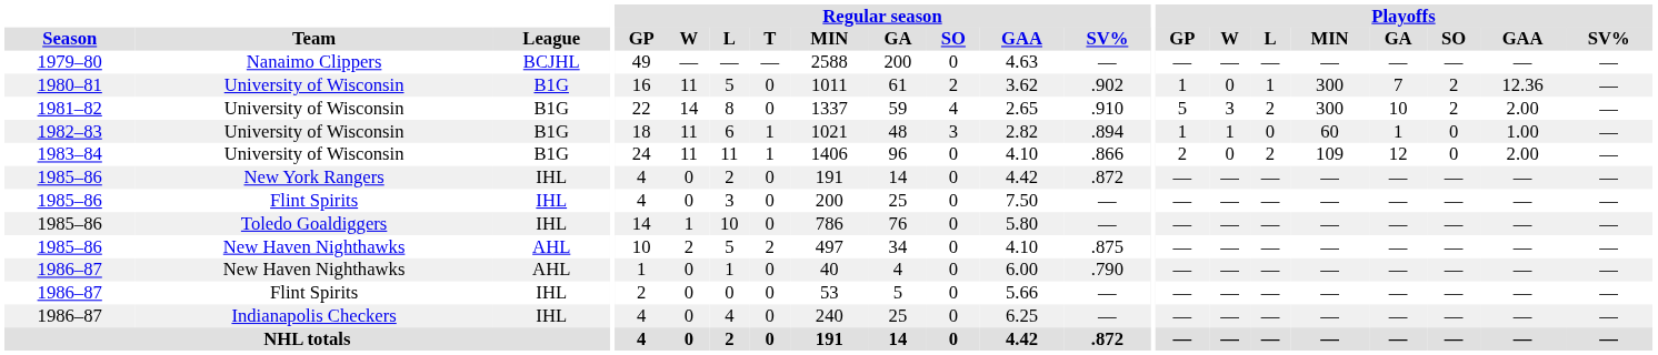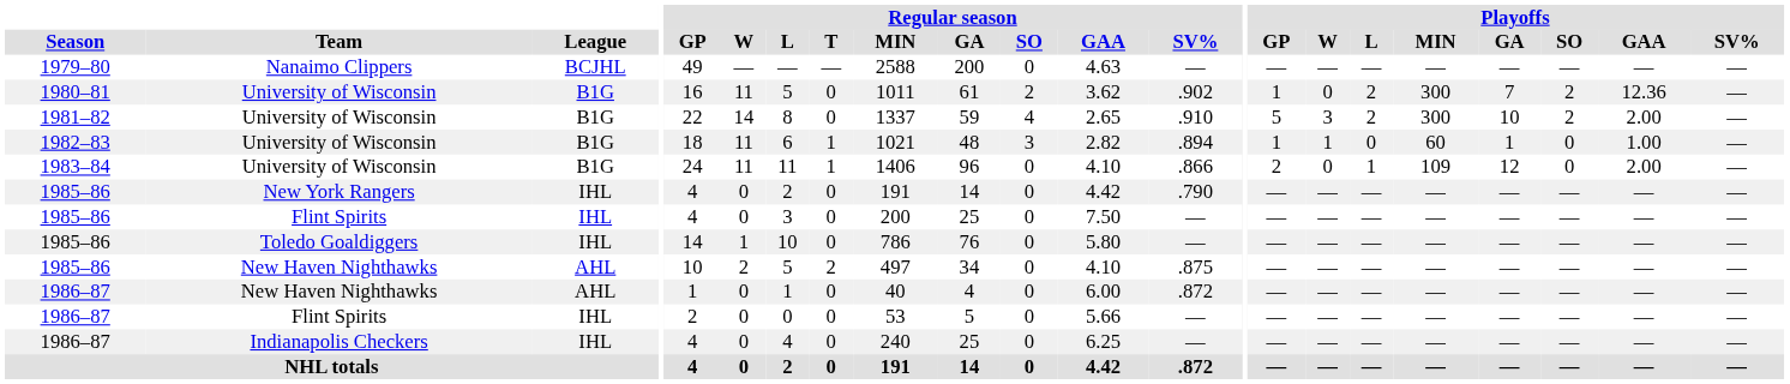 <table border="0" cellpadding="1" cellspacing="0" style="width:90%; text-align:center;">
 <tr bgcolor="#e0e0e0">
 <th colspan="3" bgcolor="#ffffff"></th>
 <th rowspan="99" bgcolor="#ffffff"></th>
 <th colspan="9" bgcolor="#e0e0e0"><a href='#'>Regular season</a></th>
 <th rowspan="99" bgcolor="#ffffff"></th>
 <th colspan="8" bgcolor="#e0e0e0"><a href='#'>Playoffs</a></th>
 </tr>
 <tr bgcolor="#e0e0e0">
 <th><a href='#'>Season</a></th>
 <th>Team</th>
 <th>League</th>
 <th>GP</th>
 <th>W</th>
 <th>L</th>
 <th>T</th>
 <th>MIN</th>
 <th>GA</th>
 <th><a href='#'>SO</a></th>
 <th><a href='#'>GAA</a></th>
 <th><a href='#'>SV%</a></th>
 <th>GP</th>
 <th>W</th>
 <th>L</th>
 <th>MIN</th>
 <th>GA</th>
 <th>SO</th>
 <th>GAA</th>
 <th>SV%</th>
 </tr>
 <tr>
 <td><a href='#'>1979–80</a></td>
 <td><a href='#'>Nanaimo Clippers</a></td>
 <td><a href='#'>BCJHL</a></td>
 <td>49</td>
 <td>—</td>
 <td>—</td>
 <td>—</td>
 <td>2588</td>
 <td>200</td>
 <td>0</td>
 <td>4.63</td>
 <td>—</td>
 <td>—</td>
 <td>—</td>
 <td>—</td>
 <td>—</td>
 <td>—</td>
 <td>—</td>
 <td>—</td>
 <td>—</td>
 </tr>
 <tr bgcolor="#f0f0f0">
 <td><a href='#'>1980–81</a></td>
 <td><a href='#'>University of Wisconsin</a></td>
 <td><a href='#'>B1G</a></td>
 <td>16</td>
 <td>11</td>
 <td>5</td>
 <td>0</td>
 <td>1011</td>
 <td>61</td>
 <td>2</td>
 <td>3.62</td>
 <td>.902</td>
 <td>1</td>
 <td>0</td>
-<td>1</td>
+<td>2</td>
 <td>300</td>
 <td>7</td>
 <td>2</td>
 <td>12.36</td>
 <td>—</td>
 </tr>
 <tr>
 <td><a href='#'>1981–82</a></td>
 <td>University of Wisconsin</td>
 <td>B1G</td>
 <td>22</td>
 <td>14</td>
 <td>8</td>
 <td>0</td>
 <td>1337</td>
 <td>59</td>
 <td>4</td>
 <td>2.65</td>
 <td>.910</td>
 <td>5</td>
 <td>3</td>
 <td>2</td>
 <td>300</td>
 <td>10</td>
 <td>2</td>
 <td>2.00</td>
 <td>—</td>
 </tr>
 <tr bgcolor="#f0f0f0">
 <td><a href='#'>1982–83</a></td>
 <td>University of Wisconsin</td>
 <td>B1G</td>
 <td>18</td>
 <td>11</td>
 <td>6</td>
 <td>1</td>
 <td>1021</td>
 <td>48</td>
 <td>3</td>
 <td>2.82</td>
 <td>.894</td>
 <td>1</td>
 <td>1</td>
 <td>0</td>
 <td>60</td>
 <td>1</td>
 <td>0</td>
 <td>1.00</td>
 <td>—</td>
 </tr>
 <tr>
 <td><a href='#'>1983–84</a></td>
 <td>University of Wisconsin</td>
 <td>B1G</td>
 <td>24</td>
 <td>11</td>
 <td>11</td>
 <td>1</td>
 <td>1406</td>
 <td>96</td>
 <td>0</td>
 <td>4.10</td>
 <td>.866</td>
 <td>2</td>
 <td>0</td>
-<td>2</td>
+<td>1</td>
 <td>109</td>
 <td>12</td>
 <td>0</td>
 <td>2.00</td>
 <td>—</td>
 </tr>
 <tr bgcolor="#f0f0f0">
 <td><a href='#'>1985–86</a></td>
 <td><a href='#'>New York Rangers</a></td>
 <td>IHL</td>
 <td>4</td>
 <td>0</td>
 <td>2</td>
 <td>0</td>
 <td>191</td>
 <td>14</td>
 <td>0</td>
 <td>4.42</td>
-<td>.872</td>
+<td>.790</td>
 <td>—</td>
 <td>—</td>
 <td>—</td>
 <td>—</td>
 <td>—</td>
 <td>—</td>
 <td>—</td>
 <td>—</td>
 </tr>
 <tr>
 <td><a href='#'>1985–86</a></td>
 <td><a href='#'>Flint Spirits</a></td>
 <td><a href='#'>IHL</a></td>
 <td>4</td>
 <td>0</td>
 <td>3</td>
 <td>0</td>
 <td>200</td>
 <td>25</td>
 <td>0</td>
 <td>7.50</td>
 <td>—</td>
 <td>—</td>
 <td>—</td>
 <td>—</td>
 <td>—</td>
 <td>—</td>
 <td>—</td>
 <td>—</td>
 <td>—</td>
 </tr>
 <tr bgcolor="#f0f0f0">
 <td>1985–86</td>
 <td><a href='#'>Toledo Goaldiggers</a></td>
 <td>IHL</td>
 <td>14</td>
 <td>1</td>
 <td>10</td>
 <td>0</td>
 <td>786</td>
 <td>76</td>
 <td>0</td>
 <td>5.80</td>
 <td>—</td>
 <td>—</td>
 <td>—</td>
 <td>—</td>
 <td>—</td>
 <td>—</td>
 <td>—</td>
 <td>—</td>
 <td>—</td>
 </tr>
 <tr>
 <td><a href='#'>1985–86</a></td>
 <td><a href='#'>New Haven Nighthawks</a></td>
 <td><a href='#'>AHL</a></td>
 <td>10</td>
 <td>2</td>
 <td>5</td>
 <td>2</td>
 <td>497</td>
 <td>34</td>
 <td>0</td>
 <td>4.10</td>
 <td>.875</td>
 <td>—</td>
 <td>—</td>
 <td>—</td>
 <td>—</td>
 <td>—</td>
 <td>—</td>
 <td>—</td>
 <td>—</td>
 </tr>
 <tr bgcolor="#f0f0f0">
 <td><a href='#'>1986–87</a></td>
 <td>New Haven Nighthawks</td>
 <td>AHL</td>
 <td>1</td>
 <td>0</td>
 <td>1</td>
 <td>0</td>
 <td>40</td>
 <td>4</td>
 <td>0</td>
 <td>6.00</td>
-<td>.790</td>
+<td>.872</td>
 <td>—</td>
 <td>—</td>
 <td>—</td>
 <td>—</td>
 <td>—</td>
 <td>—</td>
 <td>—</td>
 <td>—</td>
 </tr>
 <tr>
 <td><a href='#'>1986–87</a></td>
 <td>Flint Spirits</td>
 <td>IHL</td>
 <td>2</td>
 <td>0</td>
 <td>0</td>
 <td>0</td>
 <td>53</td>
 <td>5</td>
 <td>0</td>
 <td>5.66</td>
 <td>—</td>
 <td>—</td>
 <td>—</td>
 <td>—</td>
 <td>—</td>
 <td>—</td>
 <td>—</td>
 <td>—</td>
 <td>—</td>
 </tr>
 <tr bgcolor="#f0f0f0">
 <td>1986–87</td>
 <td><a href='#'>Indianapolis Checkers</a></td>
 <td>IHL</td>
 <td>4</td>
 <td>0</td>
 <td>4</td>
 <td>0</td>
 <td>240</td>
 <td>25</td>
 <td>0</td>
 <td>6.25</td>
 <td>—</td>
 <td>—</td>
 <td>—</td>
 <td>—</td>
 <td>—</td>
 <td>—</td>
 <td>—</td>
 <td>—</td>
 <td>—</td>
 </tr>
 <tr bgcolor="#e0e0e0">
 <th colspan=3>NHL totals</th>
 <th>4</th>
 <th>0</th>
 <th>2</th>
 <th>0</th>
 <th>191</th>
 <th>14</th>
 <th>0</th>
 <th>4.42</th>
 <th>.872</th>
 <th>—</th>
 <th>—</th>
 <th>—</th>
 <th>—</th>
 <th>—</th>
 <th>—</th>
 <th>—</th>
 <th>—</th>
 </tr>
 </table>
